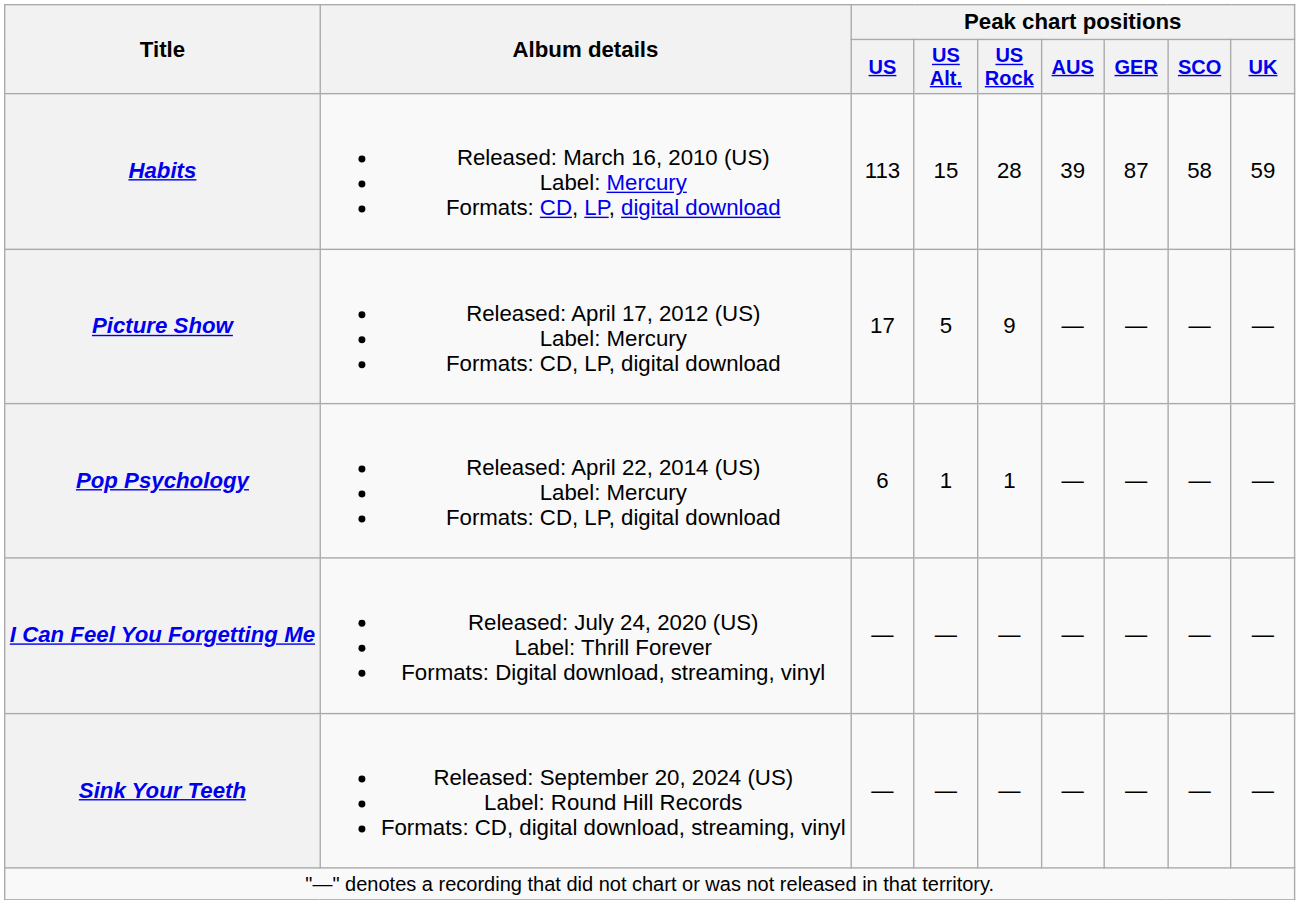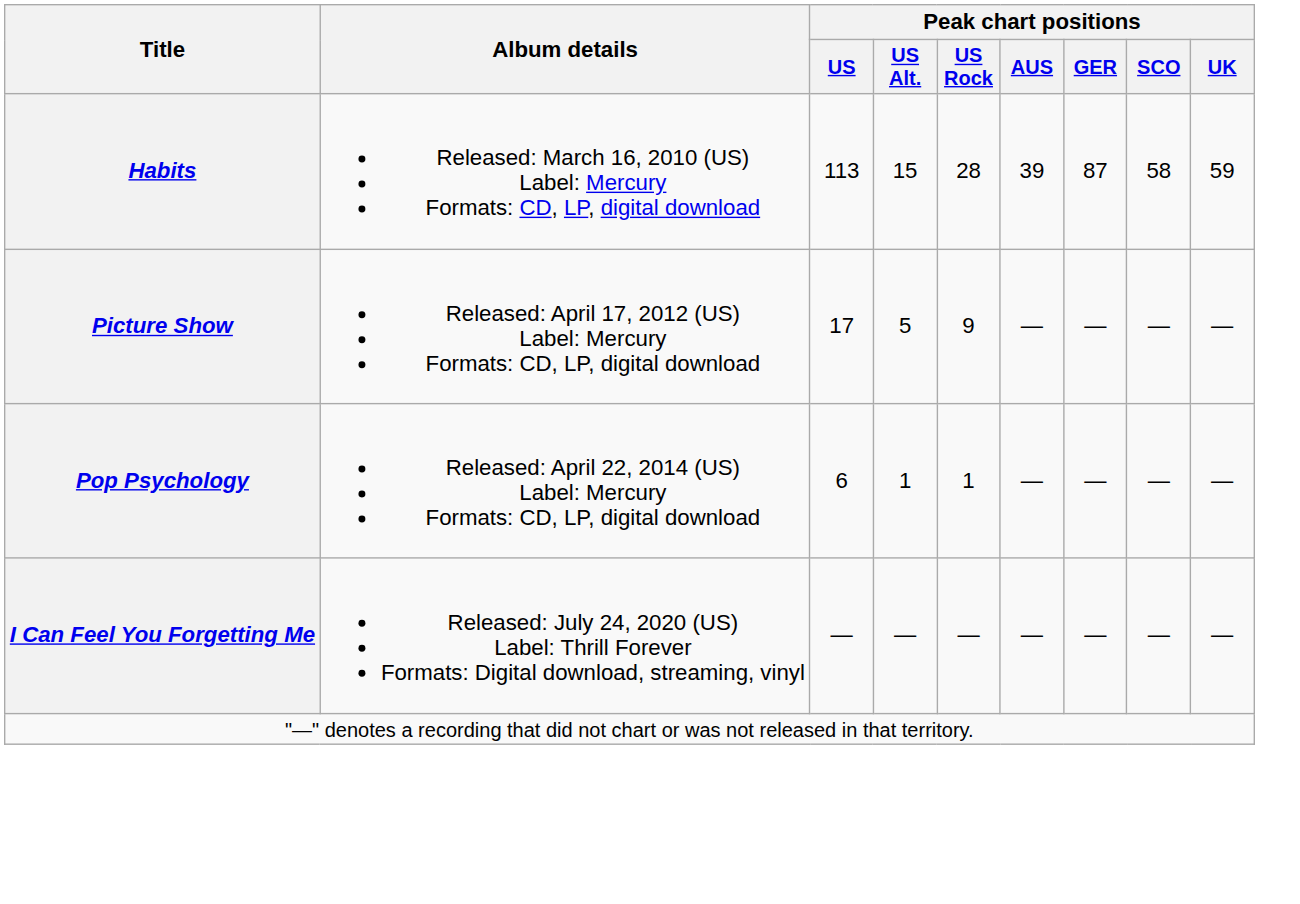 <table class="wikitable plainrowheaders" style="text-align:center;" border="1">
 <tr>
 <th scope="col" rowspan="2">Title</th>
 <th scope="col" rowspan="2">Album details</th>
 <th scope="col" colspan="7">Peak chart positions</th>
 </tr>
 <tr>
 <th scope="col" style="width:2.7em;font-size:90%;"><a href='#'>US</a><br></th>
 <th scope="col" style="width:2.7em;font-size:90%;"><a href='#'>US<br>Alt.</a><br></th>
 <th scope="col" style="width:2.7em;font-size:90%;"><a href='#'>US<br>Rock</a><br></th>
 <th scope="col" style="width:2.7em;font-size:90%;"><a href='#'>AUS</a><br></th>
 <th scope="col" style="width:2.7em;font-size:90%;"><a href='#'>GER</a><br></th>
 <th scope="col" style="width:2.7em;font-size:90%;"><a href='#'>SCO</a><br></th>
 <th scope="col" style="width:2.7em;font-size:90%;"><a href='#'>UK</a><br></th>
 </tr>
 <tr>
 <th scope="row"><em><a href='#'>Habits</a></em></th>
 <td><br><ul><li>Released: March 16, 2010 <span>(US)</span></li><li>Label: <a href='#'>Mercury</a></li><li>Formats: <a href='#'>CD</a>, <a href='#'>LP</a>, <a href='#'>digital download</a></li></ul></td>
 <td>113</td>
 <td>15</td>
 <td>28</td>
 <td>39</td>
 <td>87</td>
 <td>58</td>
 <td>59</td>
 </tr>
 <tr>
 <th scope="row"><em><a href='#'>Picture Show</a></em></th>
 <td><br><ul><li>Released: April 17, 2012 <span>(US)</span></li><li>Label: Mercury</li><li>Formats: CD, LP, digital download</li></ul></td>
 <td>17</td>
 <td>5</td>
 <td>9</td>
 <td>—</td>
 <td>—</td>
 <td>—</td>
 <td>—</td>
 </tr>
 <tr>
 <th scope="row"><em><a href='#'>Pop Psychology</a></em></th>
 <td><br><ul><li>Released: April 22, 2014 <span>(US)</span></li><li>Label: Mercury</li><li>Formats: CD, LP, digital download</li></ul></td>
 <td>6</td>
 <td>1</td>
 <td>1</td>
 <td>—</td>
 <td>—</td>
 <td>—</td>
 <td>—</td>
 </tr>
 <tr>
 <th scope="row"><em><a href='#'>I Can Feel You Forgetting Me</a></em></th>
 <td><br><ul><li>Released: July 24, 2020 <span>(US)</span></li><li>Label: Thrill Forever</li><li>Formats: Digital download, streaming, vinyl</li></ul></td>
 <td>—</td>
 <td>—</td>
 <td>—</td>
 <td>—</td>
 <td>—</td>
 <td>—</td>
 <td>—</td>
 </tr>
 <tr>
-<th scope="row"><em><a href='#'>Sink Your Teeth</a></em></th>
-<td><br><ul><li>Released: September 20, 2024 <span>(US)</span></li><li>Label: Round Hill Records</li><li>Formats: CD, digital download, streaming, vinyl</li></ul></td>
-<td>—</td>
-<td>—</td>
-<td>—</td>
-<td>—</td>
-<td>—</td>
-<td>—</td>
-<td>—</td>
-</tr>
-<tr>
 <td colspan="9" style="font-size:90%">"—" denotes a recording that did not chart or was not released in that territory.</td>
 </tr>
 </table>
